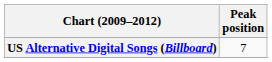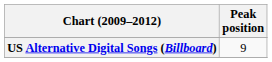 <table class="wikitable sortable plainrowheaders" style="text-align:center">
 <tr>
 <th scope="col">Chart (2009–2012)</th>
 <th scope="col">Peak<br>position</th>
 </tr>
 <tr>
 </tr>
 <tr>
 </tr>
 <tr>
 </tr>
 <tr>
 </tr>
 <tr>
 </tr>
 <tr>
 </tr>
 <tr>
 </tr>
 <tr>
 <th scope="row">US <a href='#'>Alternative Digital Songs</a> (<em><a href='#'>Billboard</a></em>)</th>
-<td>7</td>
+<td>9</td>
 </tr>
 <tr>
 </tr>
 <tr>
 </tr>
 </table>
